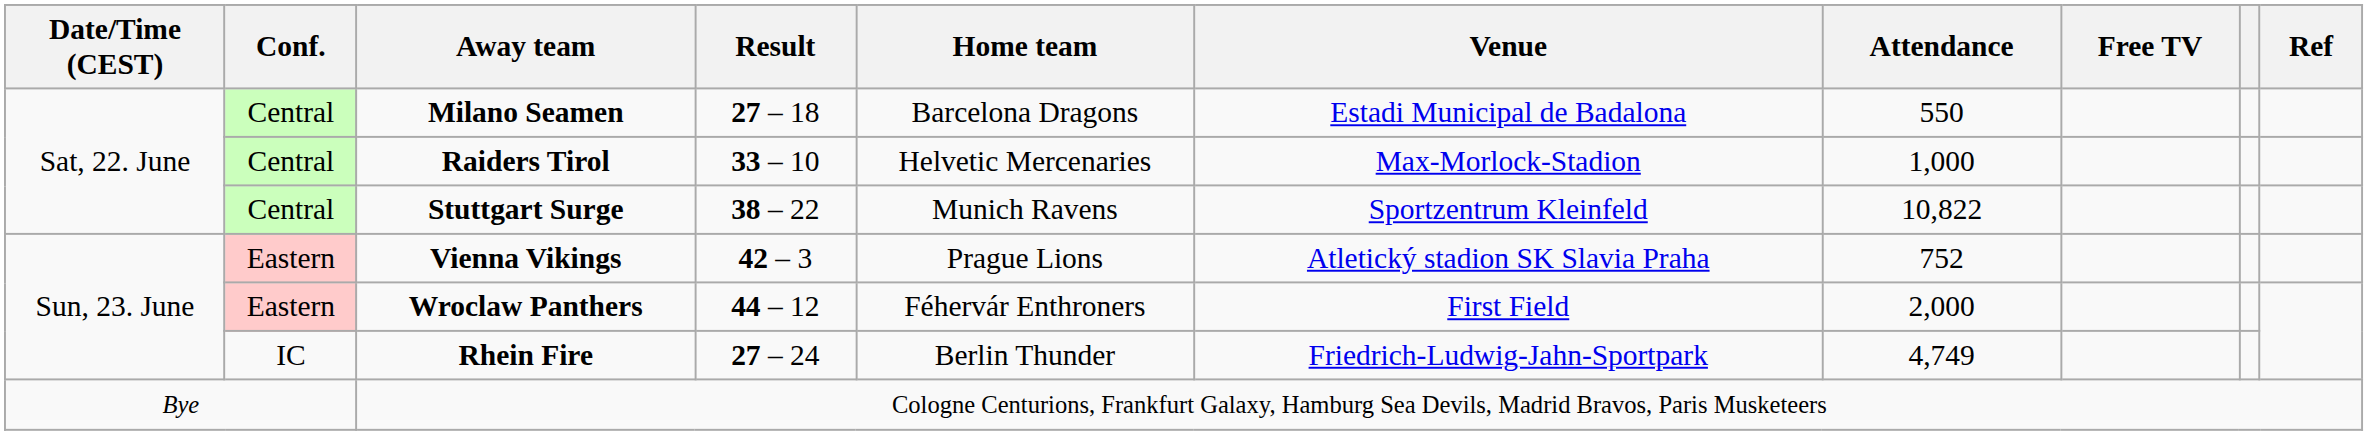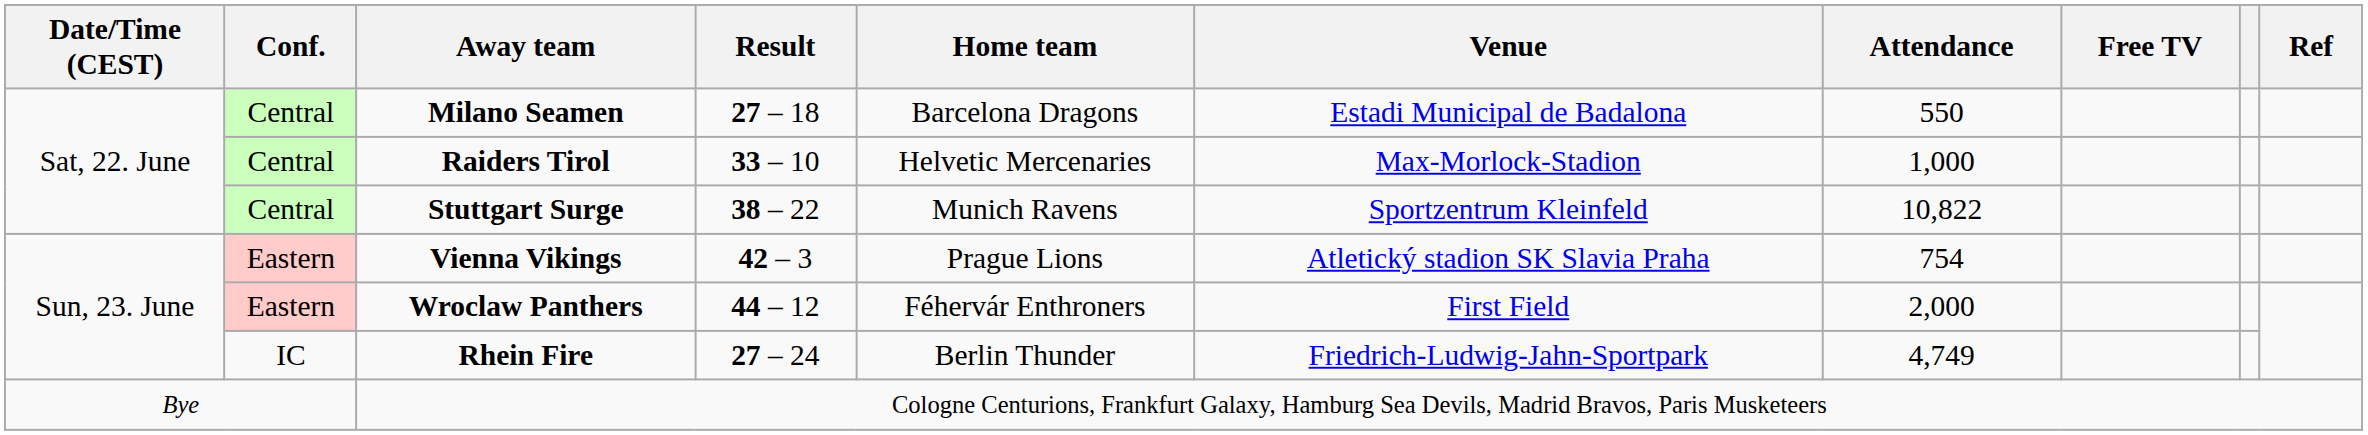 <table class="mw-collapsible wikitable" style="font-size:95%; text-align:center; width:80em">
 <tr>
 <th style="width:7em;">Date/Time (CEST)</th>
 <th style="width:4em;">Conf.</th>
 <th style="width:11em;">Away team</th>
 <th style="width:5em;">Result</th>
 <th style="width:11em;">Home team</th>
 <th>Venue</th>
 <th>Attendance</th>
 <th>Free TV</th>
 <th></th>
 <th style="width:3em;">Ref</th>
 </tr>
 <tr>
 <td rowspan="3">Sat, 22. June<br></td>
 <td style="background:#CBFFBC">Central</td>
 <td><strong>Milano Seamen</strong></td>
 <td><strong>27</strong> – 18</td>
 <td>Barcelona Dragons</td>
 <td><a href='#'>Estadi Municipal de Badalona</a></td>
 <td>550</td>
 <td></td>
 <td></td>
 <td></td>
 </tr>
 <tr>
 <td style="background:#CBFFBC">Central</td>
 <td><strong>Raiders Tirol</strong></td>
 <td><strong>33</strong> – 10</td>
 <td>Helvetic Mercenaries</td>
 <td><a href='#'>Max-Morlock-Stadion</a></td>
 <td>1,000</td>
 <td></td>
 <td></td>
 <td></td>
 </tr>
 <tr>
 <td style="background:#CBFFBC">Central</td>
 <td><strong>Stuttgart Surge</strong></td>
 <td><strong>38</strong> – 22</td>
 <td>Munich Ravens</td>
 <td><a href='#'>Sportzentrum Kleinfeld</a></td>
 <td>10,822</td>
 <td></td>
 <td></td>
 <td></td>
 </tr>
 <tr>
 <td rowspan="3">Sun, 23. June<br></td>
 <td style="background:#FFCBCB">Eastern</td>
 <td><strong>Vienna Vikings</strong></td>
 <td><strong>42</strong> – 3</td>
 <td>Prague Lions</td>
 <td><a href='#'>Atletický stadion SK Slavia Praha</a></td>
-<td>752</td>
+<td>754</td>
 <td></td>
 <td></td>
 <td></td>
 </tr>
 <tr>
 <td style="background:#FFCBCB">Eastern</td>
 <td><strong>Wroclaw Panthers</strong></td>
 <td><strong>44</strong> – 12</td>
 <td>Féhervár Enthroners</td>
 <td><a href='#'>First Field</a></td>
 <td>2,000</td>
 <td></td>
 <td></td>
 </tr>
 <tr>
 <td>IC</td>
 <td><strong>Rhein Fire</strong></td>
 <td><strong>27</strong> – 24</td>
 <td>Berlin Thunder</td>
 <td><a href='#'>Friedrich-Ludwig-Jahn-Sportpark</a></td>
 <td>4,749</td>
 <td></td>
 <td></td>
 </tr>
 <tr>
 <td colspan="2"><em><small>Bye</small></em></td>
 <td colspan="8"><small>Cologne Centurions, Frankfurt Galaxy, Hamburg Sea Devils, Madrid Bravos, Paris Musketeers</small></td>
 </tr>
 </table>
